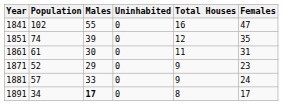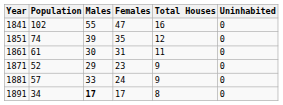 <table class="wikitable">
 <tr>
 <th>Year</th>
 <th>Population</th>
 <th>Males</th>
+<th>Females</th>
+<th>Total Houses</th>
 <th>Uninhabited</th>
-<th>Total Houses</th>
-<th>Females</th>
 </tr>
 <tr>
 <td>1841</td>
 <td>102</td>
 <td>55</td>
+<td>47</td>
+<td>16</td>
 <td>0</td>
-<td>16</td>
-<td>47</td>
 </tr>
 <tr>
 <td>1851</td>
 <td>74</td>
 <td>39</td>
+<td>35</td>
+<td>12</td>
 <td>0</td>
-<td>12</td>
-<td>35</td>
 </tr>
 <tr>
 <td>1861</td>
 <td>61</td>
 <td>30</td>
+<td>31</td>
+<td>11</td>
 <td>0</td>
-<td>11</td>
-<td>31</td>
 </tr>
 <tr>
 <td>1871</td>
 <td>52</td>
 <td>29</td>
+<td>23</td>
+<td>9</td>
 <td>0</td>
-<td>9</td>
-<td>23</td>
 </tr>
 <tr>
 <td>1881</td>
 <td>57</td>
 <td>33</td>
+<td>24</td>
+<td>9</td>
 <td>0</td>
-<td>9</td>
-<td>24</td>
 </tr>
 <tr>
 <td>1891</td>
 <td>34</td>
 <td><strong>17</strong></td>
+<td>17</td>
+<td>8</td>
 <td>0</td>
-<td>8</td>
-<td>17</td>
 </tr>
 </table>
